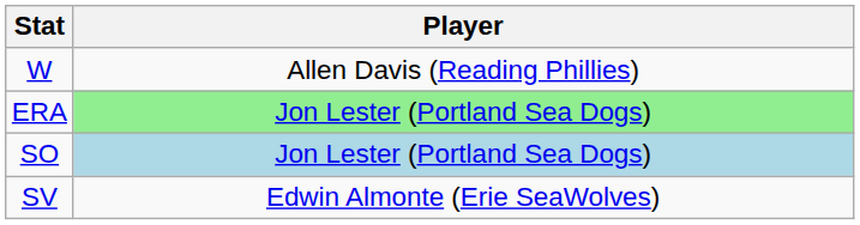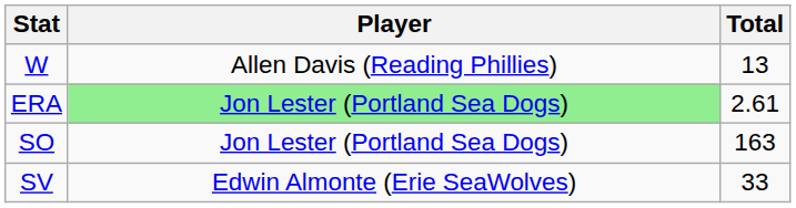 <table class="wikitable" width="40%" style="text-align:center;">
 <tr>
 <th width="5%">Stat</th>
 <th width="150%">Player</th>
+<th width="5%">Total</th>
 </tr>
 <tr>
 <td><a href='#'>W</a></td>
 <td>Allen Davis (<a href='#'>Reading Phillies</a>)</td>
+<td>13</td>
 </tr>
 <tr>
 <td><a href='#'>ERA</a></td>
 <td style="background: lightgreen;"><a href='#'>Jon Lester</a> (<a href='#'>Portland Sea Dogs</a>)</td>
+<td>2.61</td>
 </tr>
 <tr>
 <td><a href='#'>SO</a></td>
-<td style="background: lightblue;"><a href='#'>Jon Lester</a> (<a href='#'>Portland Sea Dogs</a>)</td>
+<td><a href='#'>Jon Lester</a> (<a href='#'>Portland Sea Dogs</a>)</td>
+<td>163</td>
 </tr>
 <tr>
 <td><a href='#'>SV</a></td>
 <td><a href='#'>Edwin Almonte</a> (<a href='#'>Erie SeaWolves</a>)</td>
+<td>33</td>
 </tr>
 </table>
